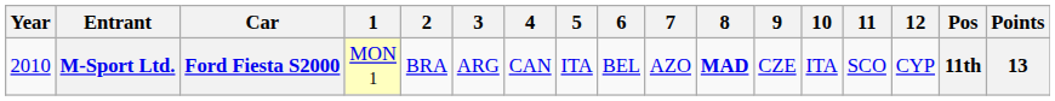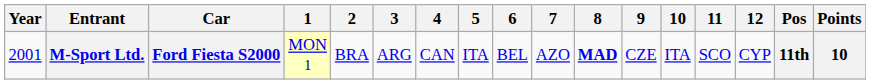 <table class="wikitable" border="1" style="text-align:center; font-size:85%;">
 <tr>
 <th>Year</th>
 <th>Entrant</th>
 <th>Car</th>
 <th>1</th>
 <th>2</th>
 <th>3</th>
 <th>4</th>
 <th>5</th>
 <th>6</th>
 <th>7</th>
 <th>8</th>
 <th>9</th>
 <th>10</th>
 <th>11</th>
 <th>12</th>
 <th>Pos</th>
 <th>Points</th>
 </tr>
 <tr>
-<td><a href='#'>2010</a></td>
+<td><a href='#'>2001</a></td>
 <th nowrap><a href='#'>M-Sport Ltd.</a></th>
 <th nowrap><a href='#'>Ford Fiesta S2000</a></th>
 <td style="background:#ffffbf;"><a href='#'>MON</a><br><small>1</small></td>
 <td><a href='#'>BRA</a></td>
 <td><a href='#'>ARG</a></td>
 <td><a href='#'>CAN</a></td>
 <td><a href='#'>ITA</a></td>
 <td><a href='#'>BEL</a></td>
 <td><a href='#'>AZO</a></td>
 <td><strong><a href='#'>MAD</a></strong></td>
 <td><a href='#'>CZE</a></td>
 <td><a href='#'>ITA</a></td>
 <td><a href='#'>SCO</a></td>
 <td><a href='#'>CYP</a></td>
 <th>11th</th>
-<th>13</th>
+<th>10</th>
 </tr>
 </table>
